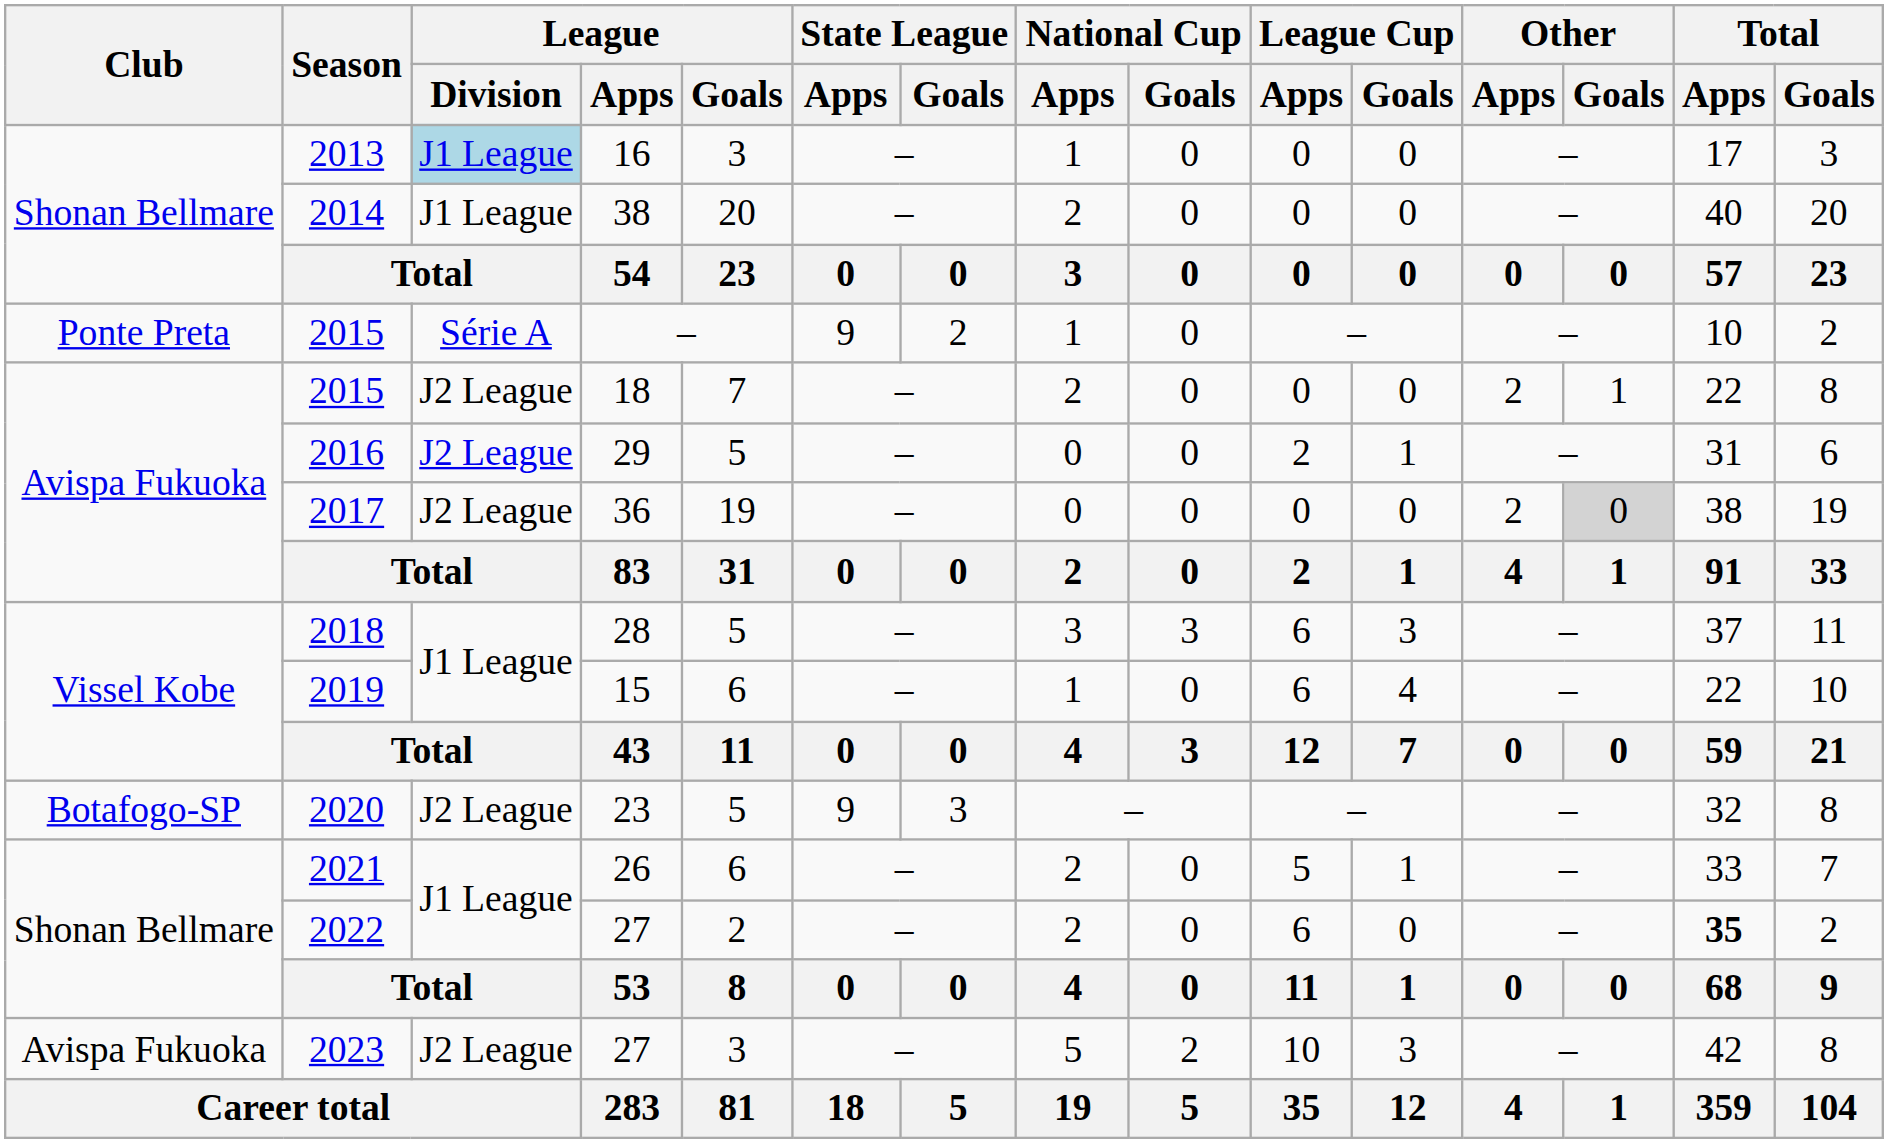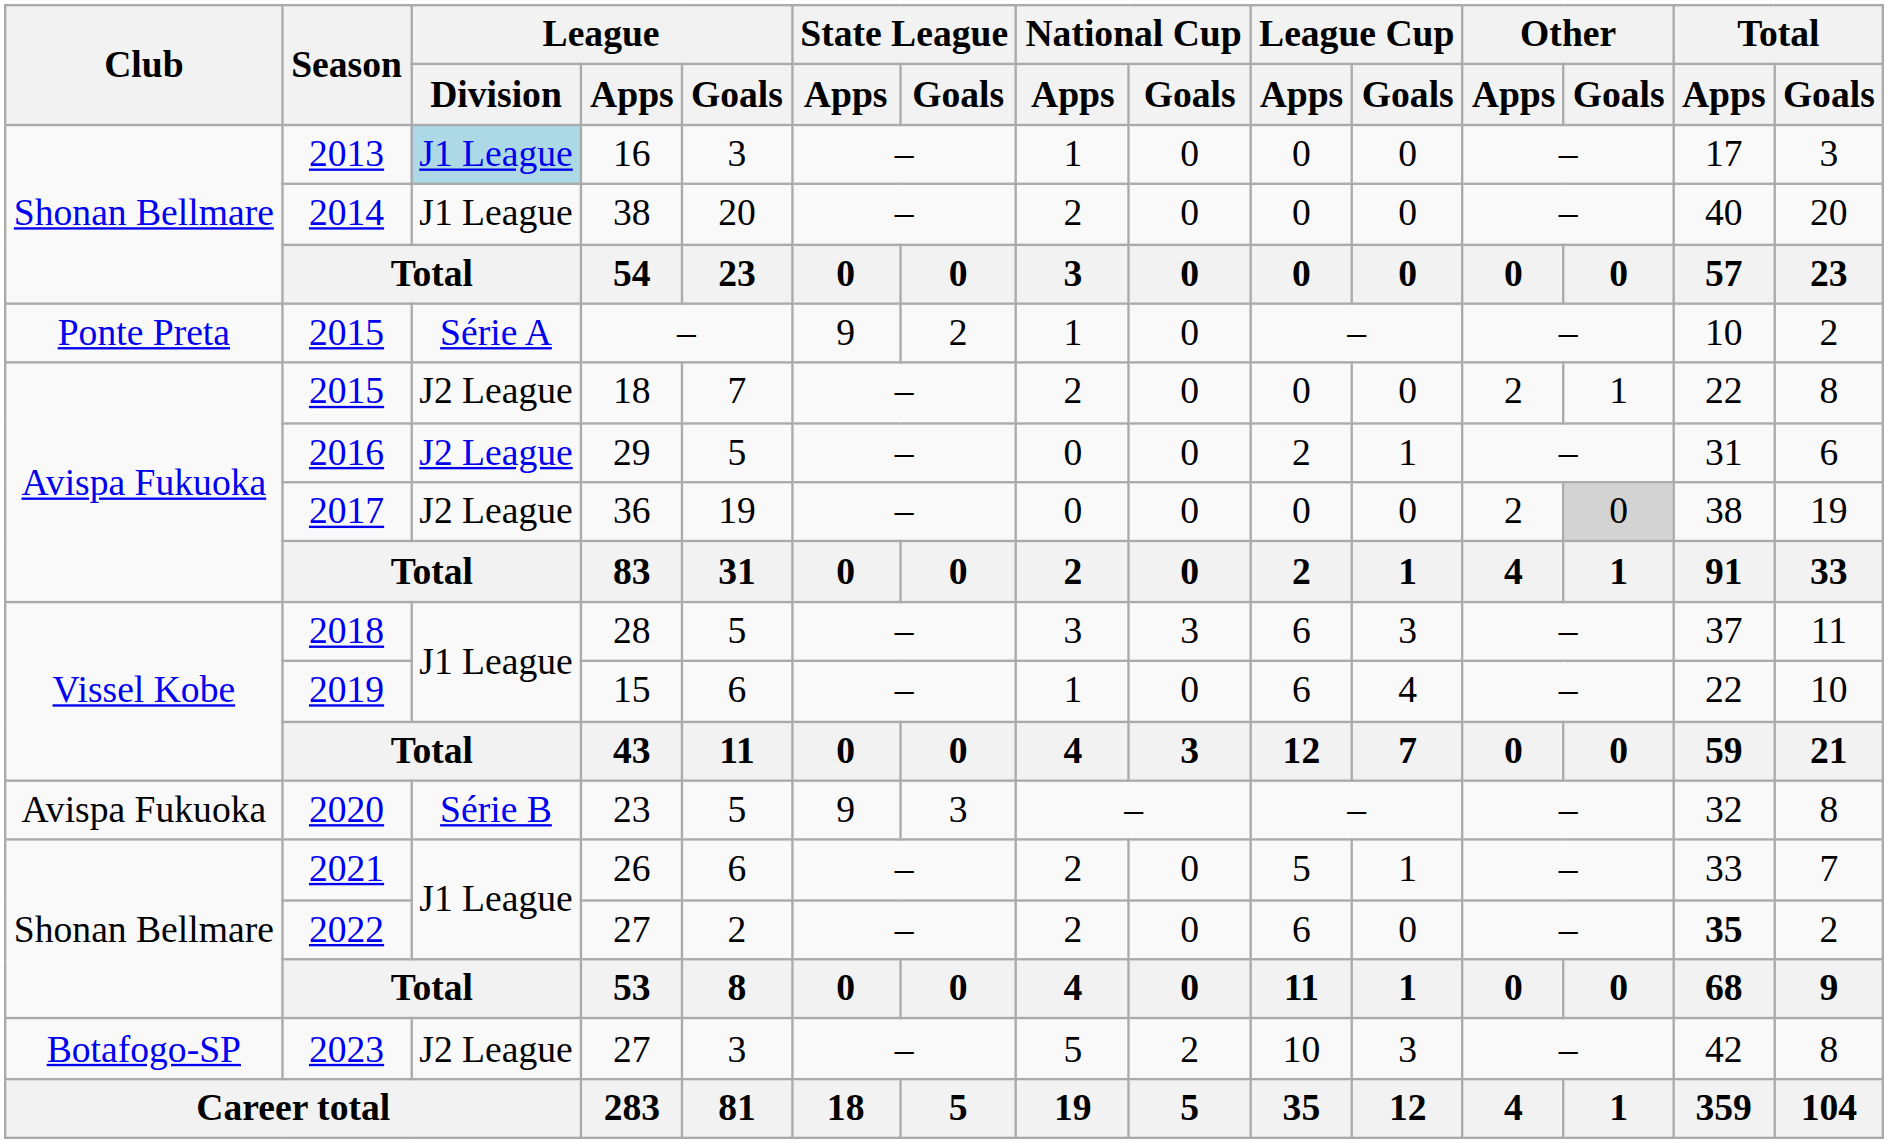 <table class="wikitable" style="text-align:center">
 <tr>
 <th rowspan="2">Club</th>
 <th rowspan="2">Season</th>
 <th colspan="3">League</th>
 <th colspan="2">State League</th>
 <th colspan="2">National Cup</th>
 <th colspan="2">League Cup</th>
 <th colspan="2">Other</th>
 <th colspan="2">Total</th>
 </tr>
 <tr>
 <th>Division</th>
 <th>Apps</th>
 <th>Goals</th>
 <th>Apps</th>
 <th>Goals</th>
 <th>Apps</th>
 <th>Goals</th>
 <th>Apps</th>
 <th>Goals</th>
 <th>Apps</th>
 <th>Goals</th>
 <th>Apps</th>
 <th>Goals</th>
 </tr>
 <tr>
 <td rowspan="3"><a href='#'>Shonan Bellmare</a></td>
 <td><a href='#'>2013</a></td>
 <td style="background: lightblue;"><a href='#'>J1 League</a></td>
 <td>16</td>
 <td>3</td>
 <td colspan="2">–</td>
 <td>1</td>
 <td>0</td>
 <td>0</td>
 <td>0</td>
 <td colspan="2">–</td>
 <td>17</td>
 <td>3</td>
 </tr>
 <tr>
 <td><a href='#'>2014</a></td>
 <td>J1 League</td>
 <td>38</td>
 <td>20</td>
 <td colspan="2">–</td>
 <td>2</td>
 <td>0</td>
 <td>0</td>
 <td>0</td>
 <td colspan="2">–</td>
 <td>40</td>
 <td>20</td>
 </tr>
 <tr>
 <th colspan="2">Total</th>
 <th>54</th>
 <th>23</th>
 <th>0</th>
 <th>0</th>
 <th>3</th>
 <th>0</th>
 <th>0</th>
 <th>0</th>
 <th>0</th>
 <th>0</th>
 <th>57</th>
 <th>23</th>
 </tr>
 <tr>
 <td><a href='#'>Ponte Preta</a></td>
 <td><a href='#'>2015</a></td>
 <td><a href='#'>Série A</a></td>
 <td colspan="2">–</td>
 <td>9</td>
 <td>2</td>
 <td>1</td>
 <td>0</td>
 <td colspan="2">–</td>
 <td colspan="2">–</td>
 <td>10</td>
 <td>2</td>
 </tr>
 <tr>
 <td rowspan="4"><a href='#'>Avispa Fukuoka</a></td>
 <td><a href='#'>2015</a></td>
 <td>J2 League</td>
 <td>18</td>
 <td>7</td>
 <td colspan="2">–</td>
 <td>2</td>
 <td>0</td>
 <td>0</td>
 <td>0</td>
 <td>2</td>
 <td>1</td>
 <td>22</td>
 <td>8</td>
 </tr>
 <tr>
 <td><a href='#'>2016</a></td>
 <td><a href='#'>J2 League</a></td>
 <td>29</td>
 <td>5</td>
 <td colspan="2">–</td>
 <td>0</td>
 <td>0</td>
 <td>2</td>
 <td>1</td>
 <td colspan="2">–</td>
 <td>31</td>
 <td>6</td>
 </tr>
 <tr>
 <td><a href='#'>2017</a></td>
 <td>J2 League</td>
 <td>36</td>
 <td>19</td>
 <td colspan="2">–</td>
 <td>0</td>
 <td>0</td>
 <td>0</td>
 <td>0</td>
 <td>2</td>
 <td style="background: lightgrey;">0</td>
 <td>38</td>
 <td>19</td>
 </tr>
 <tr>
 <th colspan="2">Total</th>
 <th>83</th>
 <th>31</th>
 <th>0</th>
 <th>0</th>
 <th>2</th>
 <th>0</th>
 <th>2</th>
 <th>1</th>
 <th>4</th>
 <th>1</th>
 <th>91</th>
 <th>33</th>
 </tr>
 <tr>
 <td rowspan="3"><a href='#'>Vissel Kobe</a></td>
 <td><a href='#'>2018</a></td>
 <td rowspan="2">J1 League</td>
 <td>28</td>
 <td>5</td>
 <td colspan="2">–</td>
 <td>3</td>
 <td>3</td>
 <td>6</td>
 <td>3</td>
 <td colspan="2">–</td>
 <td>37</td>
 <td>11</td>
 </tr>
 <tr>
 <td><a href='#'>2019</a></td>
 <td>15</td>
 <td>6</td>
 <td colspan="2">–</td>
 <td>1</td>
 <td>0</td>
 <td>6</td>
 <td>4</td>
 <td colspan="2">–</td>
 <td>22</td>
 <td>10</td>
 </tr>
 <tr>
 <th colspan="2">Total</th>
 <th>43</th>
 <th>11</th>
 <th>0</th>
 <th>0</th>
 <th>4</th>
 <th>3</th>
 <th>12</th>
 <th>7</th>
 <th>0</th>
 <th>0</th>
 <th>59</th>
 <th>21</th>
 </tr>
 <tr>
-<td><a href='#'>Botafogo-SP</a></td>
+<td>Avispa Fukuoka</td>
 <td><a href='#'>2020</a></td>
-<td>J2 League</td>
+<td><a href='#'>Série B</a></td>
 <td>23</td>
 <td>5</td>
 <td>9</td>
 <td>3</td>
 <td colspan="2">–</td>
 <td colspan="2">–</td>
 <td colspan="2">–</td>
 <td>32</td>
 <td>8</td>
 </tr>
 <tr>
 <td rowspan="3">Shonan Bellmare</td>
 <td><a href='#'>2021</a></td>
 <td rowspan="2">J1 League</td>
 <td>26</td>
 <td>6</td>
 <td colspan="2">–</td>
 <td>2</td>
 <td>0</td>
 <td>5</td>
 <td>1</td>
 <td colspan="2">–</td>
 <td>33</td>
 <td>7</td>
 </tr>
 <tr>
 <td><a href='#'>2022</a></td>
 <td>27</td>
 <td>2</td>
 <td colspan="2">–</td>
 <td>2</td>
 <td>0</td>
 <td>6</td>
 <td>0</td>
 <td colspan="2">–</td>
 <td><strong>35</strong></td>
 <td>2</td>
 </tr>
 <tr>
 <th colspan="2">Total</th>
 <th>53</th>
 <th>8</th>
 <th>0</th>
 <th>0</th>
 <th>4</th>
 <th>0</th>
 <th>11</th>
 <th>1</th>
 <th>0</th>
 <th>0</th>
 <th>68</th>
 <th>9</th>
 </tr>
 <tr>
-<td>Avispa Fukuoka</td>
+<td><a href='#'>Botafogo-SP</a></td>
 <td><a href='#'>2023</a></td>
 <td>J2 League</td>
 <td>27</td>
 <td>3</td>
 <td colspan="2">–</td>
 <td>5</td>
 <td>2</td>
 <td>10</td>
 <td>3</td>
 <td colspan="2">–</td>
 <td>42</td>
 <td>8</td>
 </tr>
 <tr>
 <th colspan="3">Career total</th>
 <th>283</th>
 <th>81</th>
 <th>18</th>
 <th>5</th>
 <th>19</th>
 <th>5</th>
 <th>35</th>
 <th>12</th>
 <th>4</th>
 <th>1</th>
 <th>359</th>
 <th>104</th>
 </tr>
 </table>
